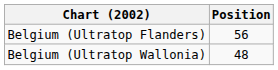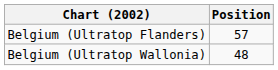 <table class="wikitable sortable">
 <tr>
 <th>Chart (2002)</th>
 <th>Position</th>
 </tr>
 <tr>
 <td>Belgium (Ultratop Flanders)</td>
-<td align="center">56</td>
+<td align="center">57</td>
 </tr>
 <tr>
 <td>Belgium (Ultratop Wallonia)</td>
 <td align="center">48</td>
 </tr>
 </table>
